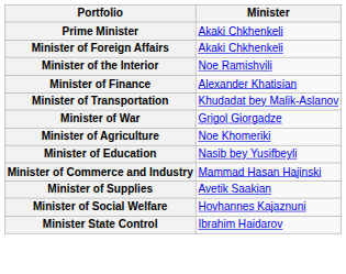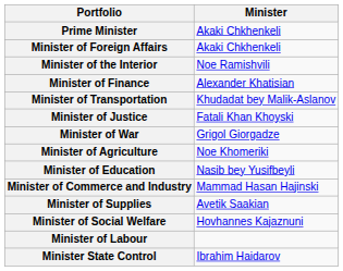 <table class="wikitable plainrowheaders">
 <tr>
 <th scope="col">Portfolio</th>
 <th scope="col">Minister</th>
 </tr>
 <tr>
 <th scope="row">Prime Minister</th>
 <td><a href='#'>Akaki Chkhenkeli</a></td>
 </tr>
 <tr>
 <th scope="row">Minister of Foreign Affairs</th>
 <td><a href='#'>Akaki Chkhenkeli</a></td>
 </tr>
 <tr>
 <th scope="row">Minister of the Interior</th>
 <td><a href='#'>Noe Ramishvili</a></td>
 </tr>
 <tr>
 <th scope="row">Minister of Finance</th>
 <td><a href='#'>Alexander Khatisian</a></td>
 </tr>
 <tr>
 <th scope="row">Minister of Transportation</th>
 <td><a href='#'>Khudadat bey Malik-Aslanov</a></td>
 </tr>
 <tr>
+<th scope="row">Minister of Justice</th>
+<td><a href='#'>Fatali Khan Khoyski</a></td>
+</tr>
+<tr>
 <th scope="row">Minister of War</th>
 <td><a href='#'>Grigol Giorgadze</a></td>
 </tr>
 <tr>
 <th scope="row">Minister of Agriculture</th>
 <td><a href='#'>Noe Khomeriki</a></td>
 </tr>
 <tr>
 <th scope="row">Minister of Education</th>
 <td><a href='#'>Nasib bey Yusifbeyli</a></td>
 </tr>
 <tr>
 <th scope="row">Minister of Commerce and Industry</th>
 <td><a href='#'>Mammad Hasan Hajinski</a></td>
 </tr>
 <tr>
 <th scope="row">Minister of Supplies</th>
 <td><a href='#'>Avetik Saakian</a></td>
 </tr>
 <tr>
 <th scope="row">Minister of Social Welfare</th>
 <td><a href='#'>Hovhannes Kajaznuni</a></td>
 </tr>
 <tr>
+<th scope="row">Minister of Labour</th>
+<td></td>
+</tr>
+<tr>
 <th scope="row">Minister State Control</th>
 <td><a href='#'>Ibrahim Haidarov</a></td>
 </tr>
 </table>
